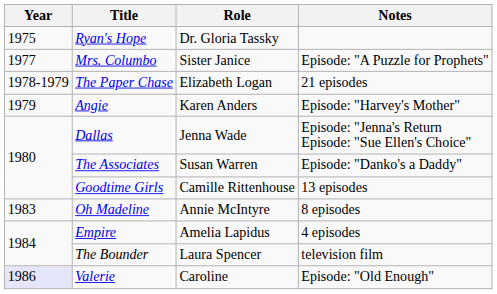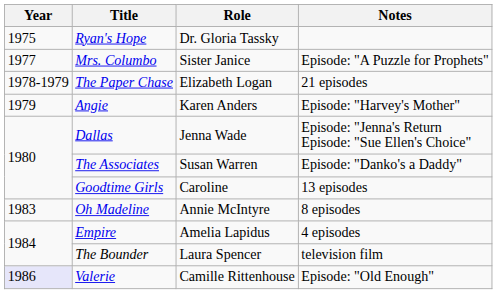 <table class="wikitable sortable">
 <tr>
 <th>Year</th>
 <th>Title</th>
 <th>Role</th>
 <th class="wikitable unsortable">Notes</th>
 </tr>
 <tr>
 <td>1975</td>
 <td><em><a href='#'>Ryan's Hope</a></em></td>
 <td>Dr. Gloria Tassky</td>
 <td></td>
 </tr>
 <tr>
 <td>1977</td>
 <td><em><a href='#'>Mrs. Columbo</a></em></td>
 <td>Sister Janice</td>
 <td>Episode: "A Puzzle for Prophets"</td>
 </tr>
 <tr>
 <td>1978-1979</td>
 <td><em><a href='#'>The Paper Chase</a></em></td>
 <td>Elizabeth Logan</td>
 <td>21 episodes</td>
 </tr>
 <tr>
 <td>1979</td>
 <td><em><a href='#'>Angie</a></em></td>
 <td>Karen Anders</td>
 <td>Episode: "Harvey's Mother"</td>
 </tr>
 <tr>
 <td rowspan="3">1980</td>
 <td><em><a href='#'>Dallas</a></em></td>
 <td>Jenna Wade</td>
 <td>Episode: "Jenna's Return<br>Episode: "Sue Ellen's Choice"</td>
 </tr>
 <tr>
 <td><em><a href='#'>The Associates</a></em></td>
 <td>Susan Warren</td>
 <td>Episode: "Danko's a Daddy"</td>
 </tr>
 <tr>
 <td><em><a href='#'>Goodtime Girls</a></em></td>
-<td>Camille Rittenhouse</td>
+<td>Caroline</td>
 <td>13 episodes</td>
 </tr>
 <tr>
 <td>1983</td>
 <td><em><a href='#'>Oh Madeline</a></em></td>
 <td>Annie McIntyre</td>
 <td>8 episodes</td>
 </tr>
 <tr>
 <td rowspan="2">1984</td>
 <td><em><a href='#'>Empire</a></em></td>
 <td>Amelia Lapidus</td>
 <td>4 episodes</td>
 </tr>
 <tr>
 <td><em>The Bounder</em></td>
 <td>Laura Spencer</td>
 <td>television film</td>
 </tr>
 <tr>
 <td style="background: lavender;">1986</td>
 <td><em><a href='#'>Valerie</a></em></td>
-<td>Caroline</td>
+<td>Camille Rittenhouse</td>
 <td>Episode: "Old Enough"</td>
 </tr>
 </table>
